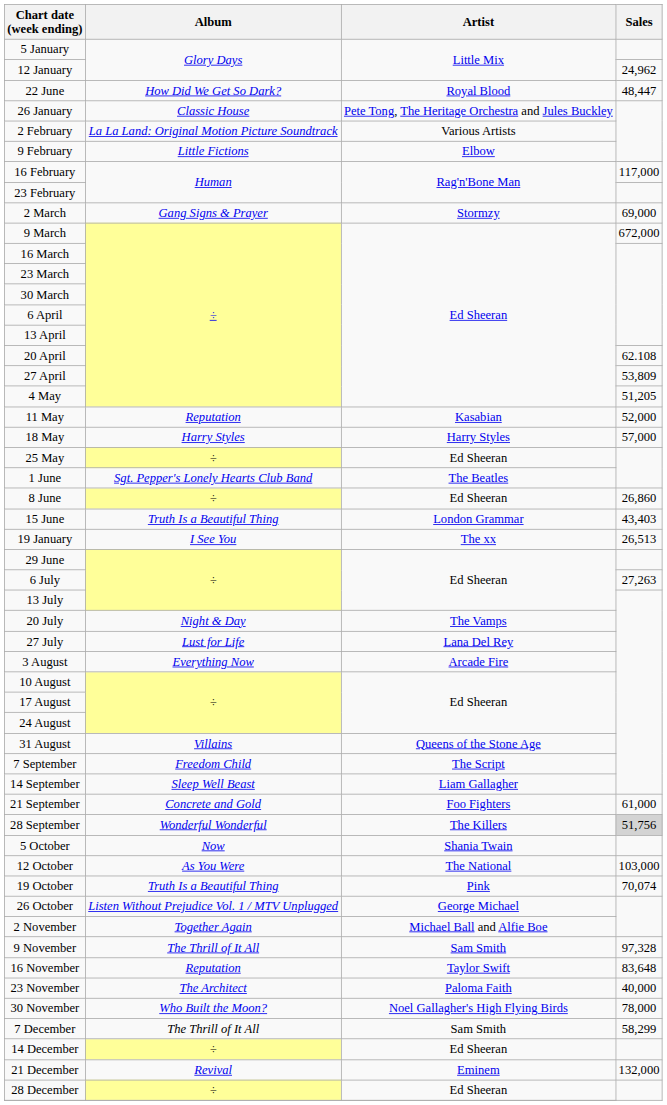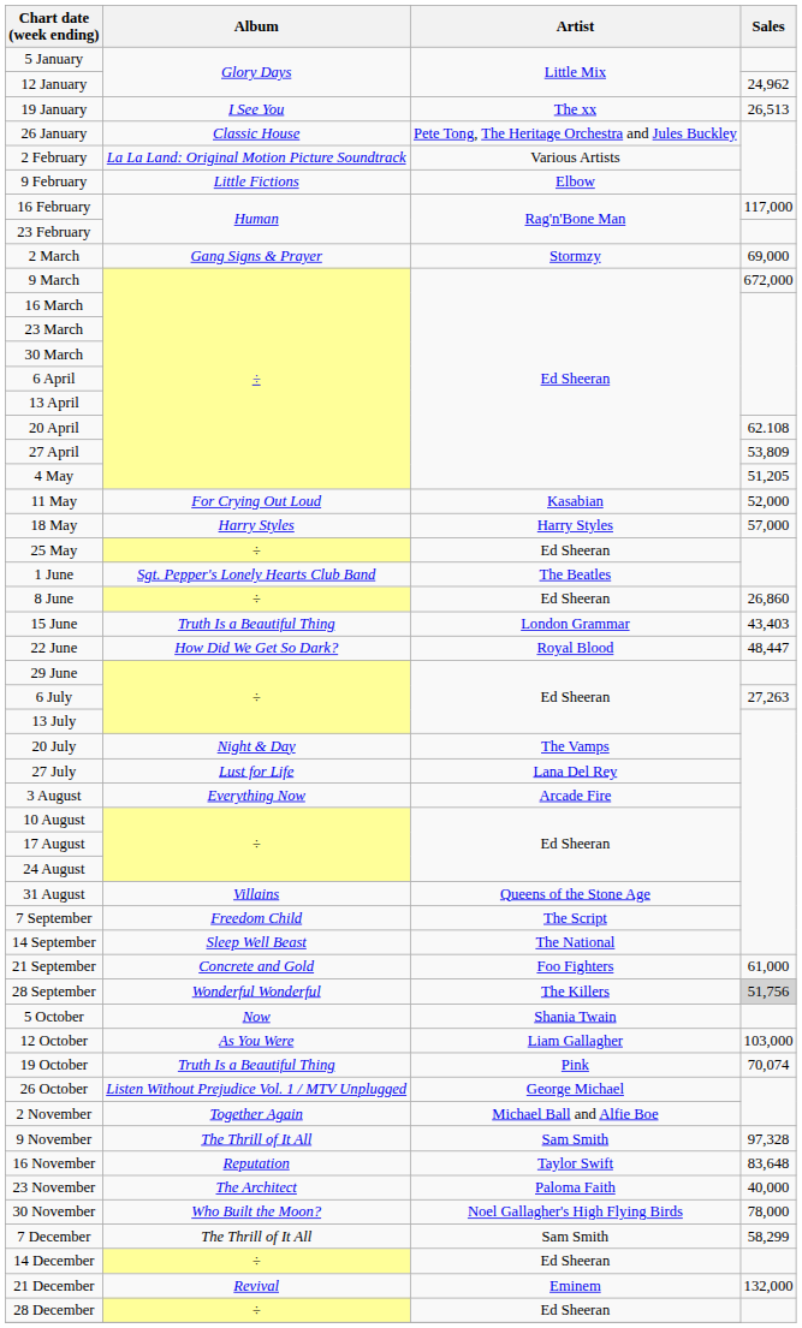 <table class="wikitable" style="font-size:97%; text-align:center;">
 <tr>
 <th>Chart date<br>(week ending)</th>
 <th>Album</th>
 <th>Artist</th>
 <th>Sales</th>
 </tr>
 <tr>
 <td>5 January</td>
 <td rowspan=2><em><a href='#'>Glory Days</a></em></td>
 <td rowspan=2><a href='#'>Little Mix</a></td>
 </tr>
 <tr>
 <td>12 January</td>
 <td>24,962</td>
 </tr>
 <tr>
-<td>22 June</td>
-<td><em><a href='#'>How Did We Get So Dark?</a></em></td>
-<td><a href='#'>Royal Blood</a></td>
-<td>48,447</td>
+<td>19 January</td>
+<td rowspan=1><em><a href='#'>I See You</a></em></td>
+<td><a href='#'>The xx</a></td>
+<td>26,513</td>
 </tr>
 <tr>
 <td>26 January</td>
 <td rowspan=1><em><a href='#'>Classic House</a></em></td>
 <td><a href='#'>Pete Tong</a>, <a href='#'>The Heritage Orchestra</a> and <a href='#'>Jules Buckley</a></td>
 </tr>
 <tr>
 <td>2 February</td>
 <td rowspan=1><em><a href='#'>La La Land: Original Motion Picture Soundtrack</a></em></td>
 <td>Various Artists</td>
 </tr>
 <tr>
 <td>9 February</td>
 <td rowspan=1><em><a href='#'>Little Fictions</a></em></td>
 <td><a href='#'>Elbow</a></td>
 </tr>
 <tr>
 <td>16 February</td>
 <td rowspan=2><em><a href='#'>Human</a></em></td>
 <td rowspan=2><a href='#'>Rag'n'Bone Man</a></td>
 <td>117,000</td>
 </tr>
 <tr>
 <td>23 February</td>
 </tr>
 <tr>
 <td>2 March</td>
 <td rowspan=1><em><a href='#'>Gang Signs & Prayer</a></em></td>
 <td rowspan=1><a href='#'>Stormzy</a></td>
 <td>69,000</td>
 </tr>
 <tr>
 <td>9 March</td>
 <td bgcolor=#FFFF99 rowspan=9><em><a href='#'>÷</a></em> </td>
 <td rowspan=9><a href='#'>Ed Sheeran</a></td>
 <td>672,000</td>
 </tr>
 <tr>
 <td>16 March</td>
 </tr>
 <tr>
 <td>23 March</td>
 </tr>
 <tr>
 <td>30 March</td>
 </tr>
 <tr>
 <td>6 April</td>
 </tr>
 <tr>
 <td>13 April</td>
 </tr>
 <tr>
 <td>20 April</td>
 <td>62.108</td>
 </tr>
 <tr>
 <td>27 April</td>
 <td>53,809</td>
 </tr>
 <tr>
 <td>4 May</td>
 <td>51,205</td>
 </tr>
 <tr>
 <td>11 May</td>
-<td><em><a href='#'>Reputation</a></em></td>
+<td><em><a href='#'>For Crying Out Loud</a></em></td>
 <td><a href='#'>Kasabian</a></td>
 <td>52,000</td>
 </tr>
 <tr>
 <td>18 May</td>
 <td><em><a href='#'>Harry Styles</a></em></td>
 <td><a href='#'>Harry Styles</a></td>
 <td>57,000</td>
 </tr>
 <tr>
 <td>25 May</td>
 <td bgcolor=#FFFF99 rowspan=1><em>÷</em> </td>
 <td rowspan=1>Ed Sheeran</td>
 </tr>
 <tr>
 <td>1 June</td>
 <td><em><a href='#'>Sgt. Pepper's Lonely Hearts Club Band</a></em></td>
 <td><a href='#'>The Beatles</a></td>
 </tr>
 <tr>
 <td>8 June</td>
 <td bgcolor=#FFFF99><em>÷</em> </td>
 <td>Ed Sheeran</td>
 <td>26,860</td>
 </tr>
 <tr>
 <td>15 June</td>
 <td><em><a href='#'>Truth Is a Beautiful Thing</a></em></td>
 <td><a href='#'>London Grammar</a></td>
 <td>43,403</td>
 </tr>
 <tr>
-<td>19 January</td>
-<td rowspan=1><em><a href='#'>I See You</a></em></td>
-<td><a href='#'>The xx</a></td>
-<td>26,513</td>
+<td>22 June</td>
+<td><em><a href='#'>How Did We Get So Dark?</a></em></td>
+<td><a href='#'>Royal Blood</a></td>
+<td>48,447</td>
 </tr>
 <tr>
 <td>29 June</td>
 <td bgcolor=#FFFF99 rowspan=3><em>÷</em> </td>
 <td rowspan=3>Ed Sheeran</td>
 </tr>
 <tr>
 <td>6 July</td>
 <td>27,263</td>
 </tr>
 <tr>
 <td>13 July</td>
 </tr>
 <tr>
 <td>20 July</td>
 <td><em><a href='#'>Night & Day</a></em></td>
 <td><a href='#'>The Vamps</a></td>
 </tr>
 <tr>
 <td>27 July</td>
 <td><em><a href='#'>Lust for Life</a></em></td>
 <td><a href='#'>Lana Del Rey</a></td>
 </tr>
 <tr>
 <td>3 August</td>
 <td><em><a href='#'>Everything Now</a></em></td>
 <td><a href='#'>Arcade Fire</a></td>
 </tr>
 <tr>
 <td>10 August</td>
 <td bgcolor=#FFFF99 rowspan=3><em>÷</em> </td>
 <td rowspan=3>Ed Sheeran</td>
 </tr>
 <tr>
 <td>17 August</td>
 </tr>
 <tr>
 <td>24 August</td>
 </tr>
 <tr>
 <td>31 August</td>
 <td><em><a href='#'>Villains</a></em></td>
 <td><a href='#'>Queens of the Stone Age</a></td>
 </tr>
 <tr>
 <td>7 September</td>
 <td><em><a href='#'>Freedom Child</a></em></td>
 <td><a href='#'>The Script</a></td>
 </tr>
 <tr>
 <td>14 September</td>
 <td><em><a href='#'>Sleep Well Beast</a></em></td>
-<td><a href='#'>Liam Gallagher</a></td>
+<td><a href='#'>The National</a></td>
 </tr>
 <tr>
 <td>21 September</td>
 <td><em><a href='#'>Concrete and Gold</a></em></td>
 <td><a href='#'>Foo Fighters</a></td>
 <td>61,000</td>
 </tr>
 <tr>
 <td>28 September</td>
 <td><em><a href='#'>Wonderful Wonderful</a></em></td>
 <td><a href='#'>The Killers</a></td>
 <td style="background: lightgrey;">51,756</td>
 </tr>
 <tr>
 <td>5 October</td>
 <td><em><a href='#'>Now</a></em></td>
 <td><a href='#'>Shania Twain</a></td>
 </tr>
 <tr>
 <td>12 October</td>
 <td><em><a href='#'>As You Were</a></em></td>
-<td><a href='#'>The National</a></td>
+<td><a href='#'>Liam Gallagher</a></td>
 <td>103,000</td>
 </tr>
 <tr>
 <td>19 October</td>
 <td><em><a href='#'>Truth Is a Beautiful Thing</a></em></td>
 <td><a href='#'>Pink</a></td>
 <td>70,074</td>
 </tr>
 <tr>
 <td>26 October</td>
 <td><em><a href='#'>Listen Without Prejudice Vol. 1 / MTV Unplugged</a></em></td>
 <td><a href='#'>George Michael</a></td>
 </tr>
 <tr>
 <td>2 November</td>
 <td><em><a href='#'>Together Again</a></em></td>
 <td><a href='#'>Michael Ball</a> and <a href='#'>Alfie Boe</a></td>
 </tr>
 <tr>
 <td>9 November</td>
 <td><em><a href='#'>The Thrill of It All</a></em></td>
 <td><a href='#'>Sam Smith</a></td>
 <td>97,328</td>
 </tr>
 <tr>
 <td>16 November</td>
 <td><em><a href='#'>Reputation</a></em></td>
 <td><a href='#'>Taylor Swift</a></td>
 <td>83,648</td>
 </tr>
 <tr>
 <td>23 November</td>
 <td><em><a href='#'>The Architect</a></em></td>
 <td><a href='#'>Paloma Faith</a></td>
 <td>40,000</td>
 </tr>
 <tr>
 <td>30 November</td>
 <td><em><a href='#'>Who Built the Moon?</a></em></td>
 <td><a href='#'>Noel Gallagher's High Flying Birds</a></td>
 <td>78,000</td>
 </tr>
 <tr>
 <td>7 December</td>
 <td><em>The Thrill of It All</em></td>
 <td>Sam Smith</td>
 <td>58,299</td>
 </tr>
 <tr>
 <td>14 December</td>
 <td bgcolor=#FFFF99><em>÷</em> </td>
 <td>Ed Sheeran</td>
 </tr>
 <tr>
 <td>21 December</td>
 <td><em><a href='#'>Revival</a></em></td>
 <td><a href='#'>Eminem</a></td>
 <td>132,000</td>
 </tr>
 <tr>
 <td>28 December</td>
 <td bgcolor=#FFFF99><em>÷</em> </td>
 <td>Ed Sheeran</td>
 </tr>
 <tr>
 </tr>
 </table>
